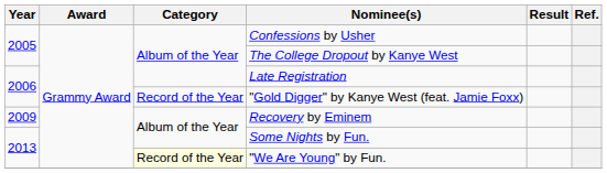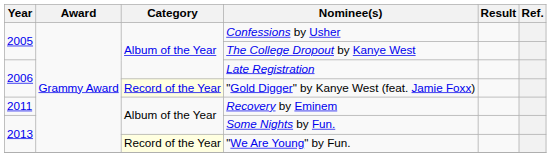 <table class="wikitable">
 <tr>
 <th>Year</th>
 <th>Award</th>
 <th>Category</th>
 <th>Nominee(s)</th>
 <th>Result</th>
 <th>Ref.</th>
 </tr>
 <tr>
 <td rowspan="2"><a href='#'>2005</a></td>
 <td rowspan="7"><a href='#'>Grammy Award</a></td>
 <td rowspan="3"><a href='#'>Album of the Year</a></td>
 <td><em><a href='#'>Confessions</a></em> by <a href='#'>Usher</a></td>
 <td></td>
 <th align=center></th>
 </tr>
 <tr>
 <td><em><a href='#'>The College Dropout</a></em> by <a href='#'>Kanye West</a></td>
 <td></td>
 <th align=center></th>
 </tr>
 <tr>
 <td rowspan="2"><a href='#'>2006</a></td>
 <td><em><a href='#'>Late Registration</a></em></td>
 <td></td>
 <th align=center></th>
 </tr>
 <tr>
-<td><a href='#'>Record of the Year</a></td>
+<td style="background: lightyellow;"><a href='#'>Record of the Year</a></td>
 <td>"<a href='#'>Gold Digger</a>" by Kanye West (feat. <a href='#'>Jamie Foxx</a>)</td>
 <td></td>
 <th align=center></th>
 </tr>
 <tr>
-<td><a href='#'>2009</a></td>
+<td><a href='#'>2011</a></td>
 <td rowspan="2">Album of the Year</td>
 <td><em><a href='#'>Recovery</a></em> by <a href='#'>Eminem</a></td>
 <td></td>
 <th align=center></th>
 </tr>
 <tr>
 <td rowspan="2"><a href='#'>2013</a></td>
 <td><em><a href='#'>Some Nights</a></em> by <a href='#'>Fun.</a></td>
 <td></td>
 <th align=center></th>
 </tr>
 <tr>
 <td style="background: lightyellow;">Record of the Year</td>
 <td>"<a href='#'>We Are Young</a>" by Fun.</td>
 <td></td>
 <th align=center></th>
 </tr>
 <tr>
 </tr>
 </table>
